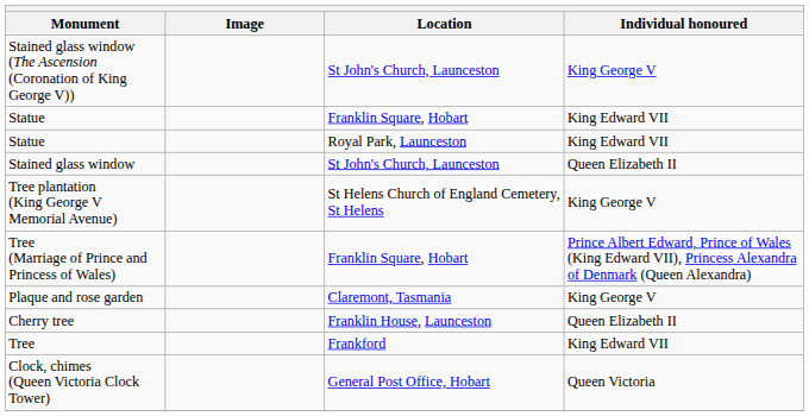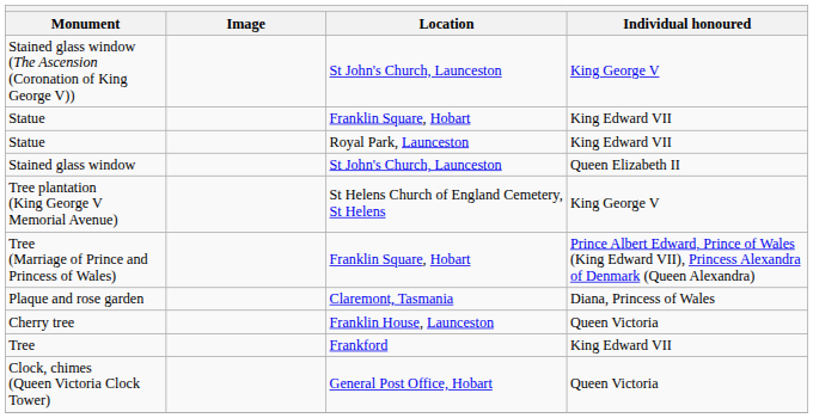 <table class="wikitable" style="width:100%">
 <tr>
 <th colspan="9" align="left"></th>
 </tr>
 <tr>
 <th width="20%">Monument</th>
 <th width="20%">Image</th>
 <th width="30%">Location</th>
 <th width="30%">Individual honoured</th>
 </tr>
 <tr>
 <td>Stained glass window<br>(<em>The Ascension</em> (Coronation of King George V))</td>
 <td></td>
 <td><a href='#'>St John's Church, Launceston</a></td>
 <td><a href='#'>King George V</a></td>
 </tr>
 <tr>
 <td>Statue</td>
 <td></td>
 <td><a href='#'>Franklin Square</a>, <a href='#'>Hobart</a></td>
 <td>King Edward VII</td>
 </tr>
 <tr>
 <td>Statue</td>
 <td></td>
 <td>Royal Park, <a href='#'>Launceston</a></td>
 <td>King Edward VII</td>
 </tr>
 <tr>
 <td>Stained glass window</td>
 <td></td>
 <td><a href='#'>St John's Church, Launceston</a></td>
 <td>Queen Elizabeth II</td>
 </tr>
 <tr>
 <td>Tree plantation<br>(King George V Memorial Avenue)</td>
 <td></td>
 <td>St Helens Church of England Cemetery, <a href='#'>St Helens</a></td>
 <td>King George V</td>
 </tr>
 <tr>
 <td>Tree<br>(Marriage of Prince and Princess of Wales)</td>
 <td></td>
 <td><a href='#'>Franklin Square</a>, <a href='#'>Hobart</a></td>
 <td><a href='#'>Prince Albert Edward, Prince of Wales</a> (King Edward VII), <a href='#'>Princess Alexandra of Denmark</a> (Queen Alexandra)</td>
 </tr>
 <tr>
 <td>Plaque and rose garden</td>
 <td></td>
 <td><a href='#'>Claremont, Tasmania</a></td>
-<td>King George V</td>
+<td>Diana, Princess of Wales</td>
 </tr>
 <tr>
 <td>Cherry tree</td>
 <td></td>
 <td><a href='#'>Franklin House</a>, <a href='#'>Launceston</a></td>
-<td>Queen Elizabeth II</td>
+<td>Queen Victoria</td>
 </tr>
 <tr>
 <td>Tree</td>
 <td></td>
 <td><a href='#'>Frankford</a></td>
 <td>King Edward VII</td>
 </tr>
 <tr>
 <td>Clock, chimes<br>(Queen Victoria Clock Tower)</td>
 <td></td>
 <td><a href='#'>General Post Office, Hobart</a></td>
 <td>Queen Victoria</td>
 </tr>
 <tr>
 </tr>
 </table>
